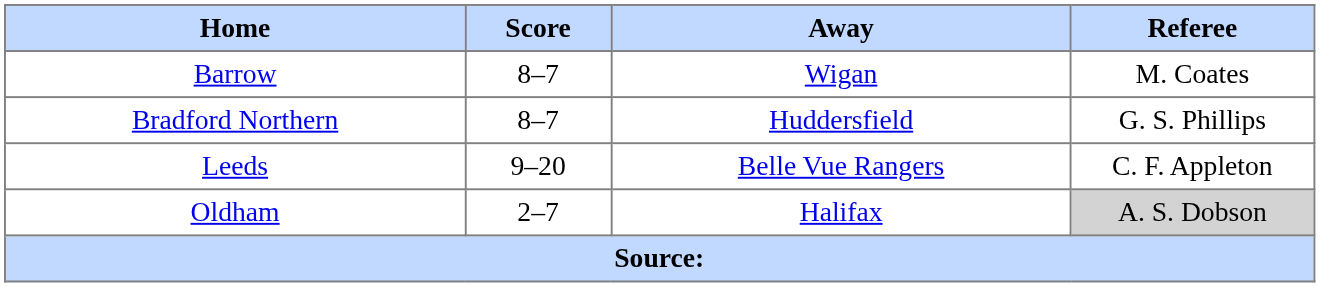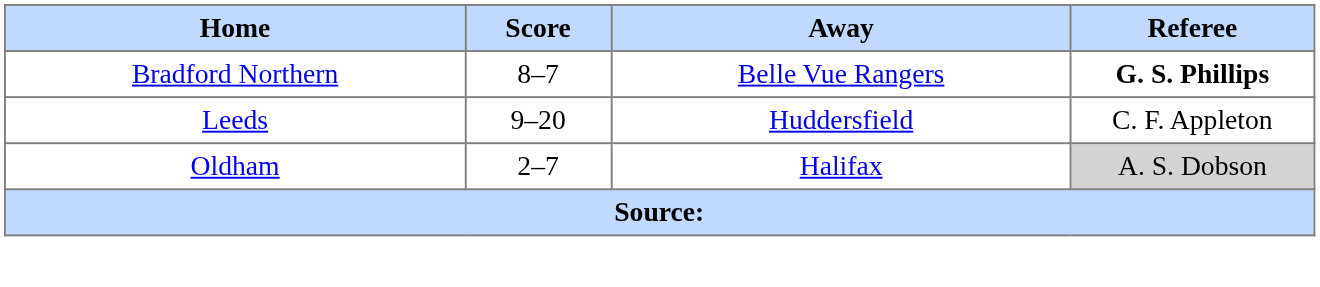 <table border=1 style="border-collapse:collapse; font-size:90%; text-align:center;" cellpadding=3 cellspacing=0 width=54%>
 <tr bgcolor=#C1D8FF>
 <th width=19%>Home</th>
 <th width=6%>Score</th>
 <th width=19%>Away</th>
 <th width=10%>Referee</th>
 </tr>
 <tr>
-<td><a href='#'>Barrow</a></td>
-<td>8–7</td>
-<td><a href='#'>Wigan</a></td>
-<td>M. Coates</td>
-</tr>
-<tr>
 <td><a href='#'>Bradford Northern</a></td>
 <td>8–7</td>
-<td><a href='#'>Huddersfield</a></td>
-<td>G. S. Phillips</td>
+<td><a href='#'>Belle Vue Rangers</a></td>
+<td><strong>G. S. Phillips</strong></td>
 </tr>
 <tr>
 <td><a href='#'>Leeds</a></td>
 <td>9–20</td>
-<td><a href='#'>Belle Vue Rangers</a></td>
+<td><a href='#'>Huddersfield</a></td>
 <td>C. F. Appleton</td>
 </tr>
 <tr>
 <td><a href='#'>Oldham</a></td>
 <td>2–7</td>
 <td><a href='#'>Halifax</a></td>
 <td style="background: lightgrey;">A. S. Dobson</td>
 </tr>
 <tr style="background:#c1d8ff;">
 <th colspan=4>Source:</th>
 </tr>
 </table>
